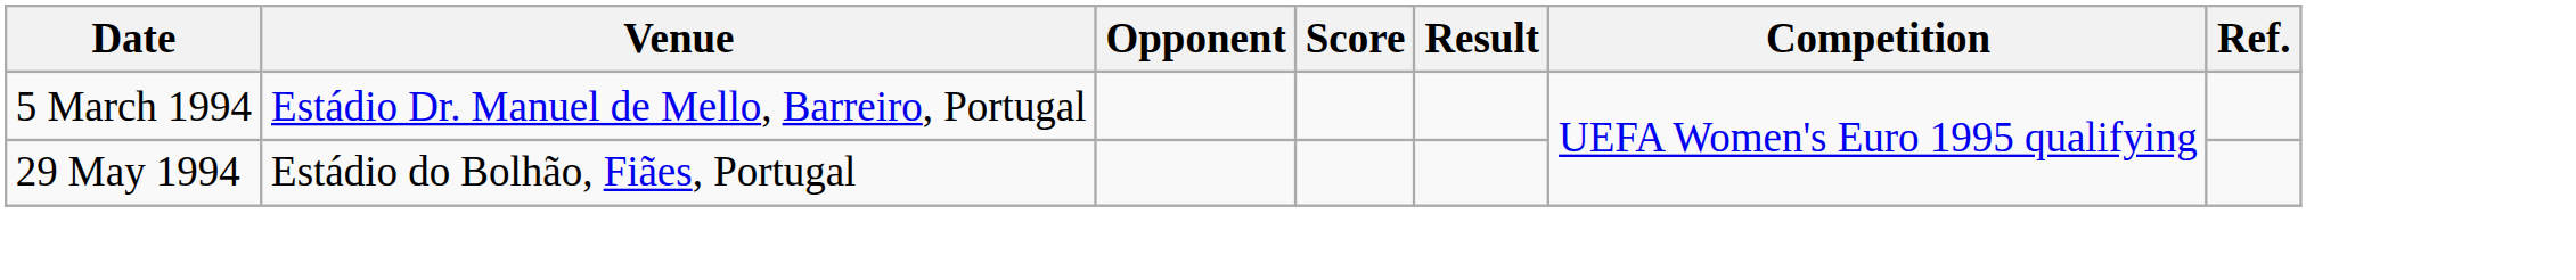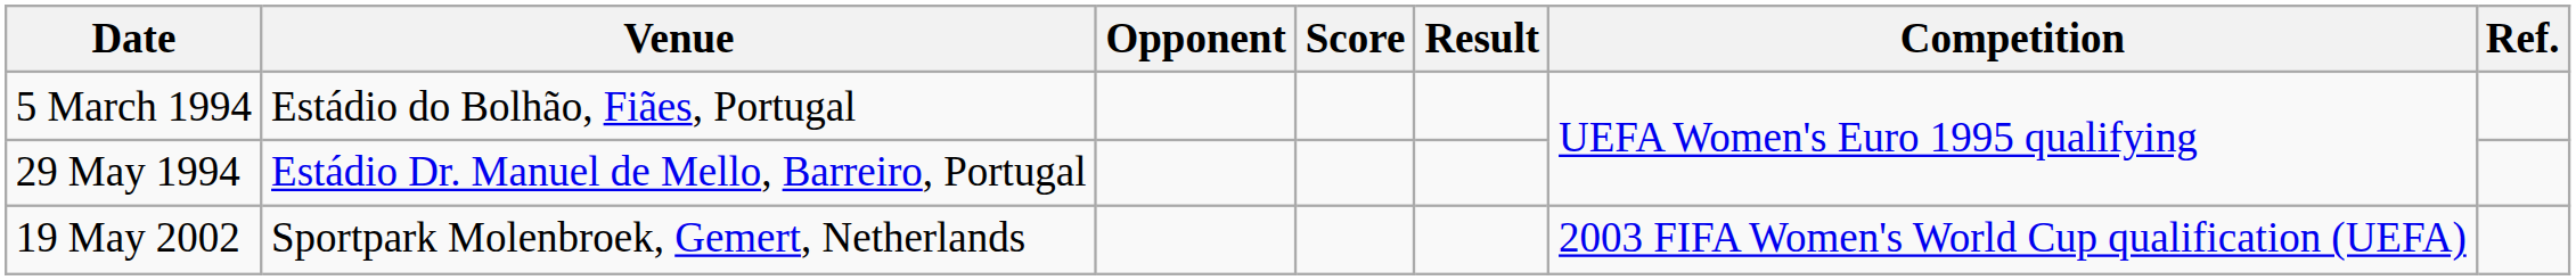 <table class="wikitable">
 <tr>
 <th>Date</th>
 <th>Venue</th>
 <th>Opponent</th>
 <th>Score</th>
 <th>Result</th>
 <th>Competition</th>
 <th>Ref.</th>
 </tr>
 <tr>
 <td>5 March 1994</td>
-<td><a href='#'>Estádio Dr. Manuel de Mello</a>, <a href='#'>Barreiro</a>, Portugal</td>
+<td>Estádio do Bolhão, <a href='#'>Fiães</a>, Portugal</td>
 <td></td>
 <td></td>
 <td></td>
 <td rowspan=2><a href='#'>UEFA Women's Euro 1995 qualifying</a></td>
 <td></td>
 </tr>
 <tr>
 <td>29 May 1994</td>
-<td>Estádio do Bolhão, <a href='#'>Fiães</a>, Portugal</td>
+<td><a href='#'>Estádio Dr. Manuel de Mello</a>, <a href='#'>Barreiro</a>, Portugal</td>
 <td></td>
 <td></td>
 <td></td>
 <td></td>
 </tr>
+<tr>
+<td>19 May 2002</td>
+<td>Sportpark Molenbroek, <a href='#'>Gemert</a>, Netherlands</td>
+<td></td>
+<td></td>
+<td></td>
+<td><a href='#'>2003 FIFA Women's World Cup qualification (UEFA)</a></td>
+<td></td>
+</tr>
 </table>
